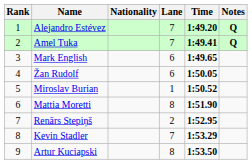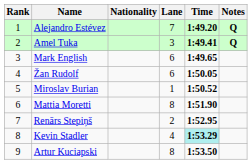 <table class="wikitable sortable" style="text-align:center">
 <tr>
 <th>Rank</th>
 <th>Name</th>
 <th>Nationality</th>
 <th>Lane</th>
 <th>Time</th>
 <th>Notes</th>
 </tr>
 <tr bgcolor=ccffcc>
 <td>1</td>
 <td align=left><a href='#'>Alejandro Estévez</a></td>
 <td align=left></td>
 <td>7</td>
 <td><strong>1:49.20</strong></td>
 <td><strong>Q</strong></td>
 </tr>
 <tr bgcolor=ccffcc>
 <td>2</td>
 <td align=left><a href='#'>Amel Tuka</a></td>
 <td align=left></td>
-<td>7</td>
+<td>3</td>
 <td><strong>1:49.41</strong></td>
 <td><strong>Q</strong></td>
 </tr>
 <tr>
 <td>3</td>
 <td align=left><a href='#'>Mark English</a></td>
 <td align=left></td>
 <td>6</td>
 <td><strong>1:49.65</strong></td>
 <td></td>
 </tr>
 <tr>
 <td>4</td>
 <td align=left><a href='#'>Žan Rudolf</a></td>
 <td align=left></td>
 <td>6</td>
 <td><strong>1:50.05</strong></td>
 <td></td>
 </tr>
 <tr>
 <td>5</td>
 <td align=left><a href='#'>Miroslav Burian</a></td>
 <td align=left></td>
 <td>1</td>
 <td><strong>1:50.52</strong></td>
 <td></td>
 </tr>
 <tr>
 <td>6</td>
 <td align=left><a href='#'>Mattia Moretti</a></td>
 <td align=left></td>
 <td>8</td>
 <td><strong>1:51.90</strong></td>
 <td></td>
 </tr>
 <tr>
 <td>7</td>
 <td align=left><a href='#'>Renārs Stepiņš</a></td>
 <td align=left></td>
 <td>2</td>
 <td><strong>1:52.95</strong></td>
 <td></td>
 </tr>
 <tr>
 <td>8</td>
 <td align=left><a href='#'>Kevin Stadler</a></td>
 <td align=left></td>
-<td>7</td>
-<td><strong>1:53.29</strong></td>
+<td>4</td>
+<td style="background: paleturquoise;"><strong>1:53.29</strong></td>
 <td></td>
 </tr>
 <tr>
 <td>9</td>
 <td align=left><a href='#'>Artur Kuciapski</a></td>
 <td align=left></td>
 <td>8</td>
 <td><strong>1:53.50</strong></td>
 <td></td>
 </tr>
 </table>
